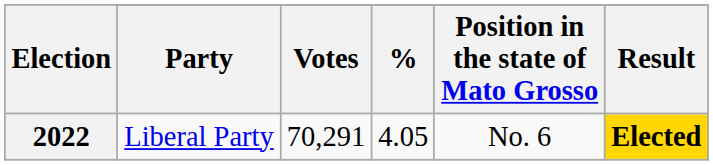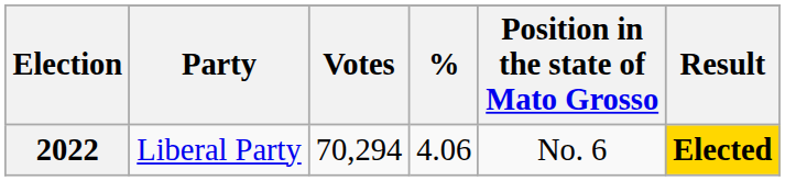 <table class="wikitable" style="text-align: center;">
 <tr>
 <th rowspan="2">Election</th>
 </tr>
 <tr>
 <th>Party</th>
 <th>Votes</th>
 <th>%</th>
 <th>Position in <br>the state of <br><a href='#'>Mato Grosso</a></th>
 <th>Result</th>
 </tr>
 <tr>
 <th>2022</th>
 <td><a href='#'>Liberal Party</a></td>
-<td>70,291</td>
-<td>4.05</td>
+<td>70,294</td>
+<td>4.06</td>
 <td>No. 6</td>
 <td style="background: gold;"><strong>Elected</strong></td>
 </tr>
 </table>
